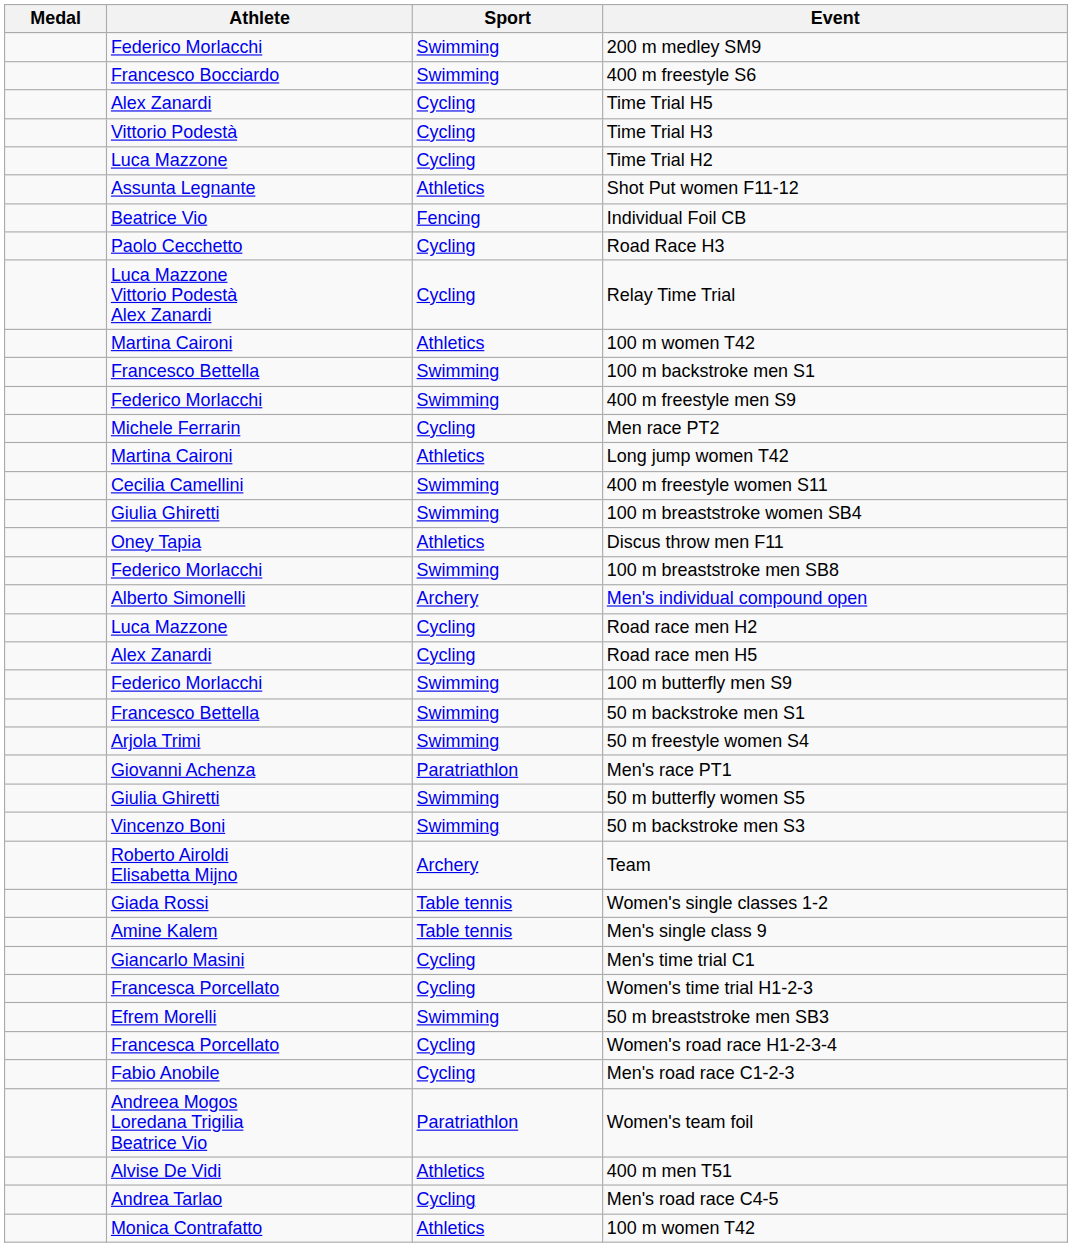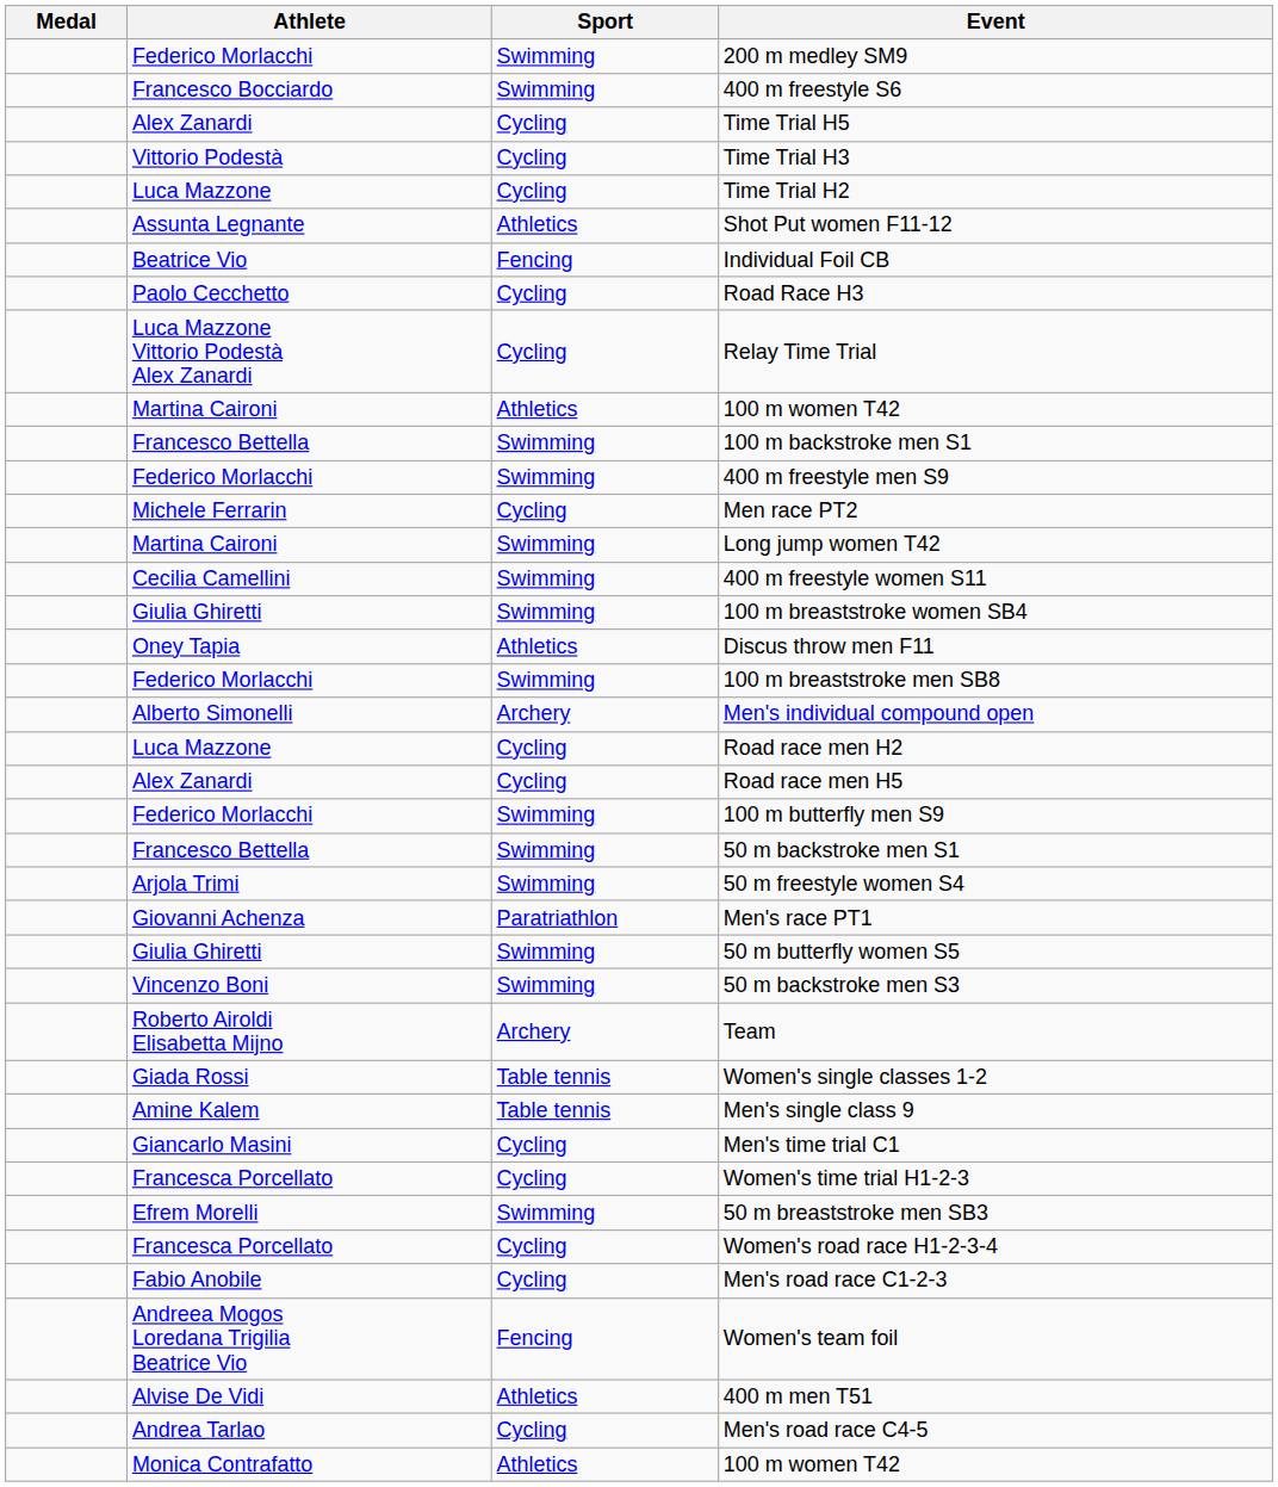 <table class="wikitable sortable" width=60% style="font-size:100%; text-align:left;">
 <tr>
 <th>Medal</th>
 <th>Athlete</th>
 <th>Sport</th>
 <th>Event</th>
 </tr>
 <tr>
 <td></td>
 <td><a href='#'>Federico Morlacchi</a></td>
 <td><a href='#'>Swimming</a></td>
 <td>200 m medley SM9</td>
 </tr>
 <tr>
 <td></td>
 <td><a href='#'>Francesco Bocciardo</a></td>
 <td><a href='#'>Swimming</a></td>
 <td>400 m freestyle S6</td>
 </tr>
 <tr>
 <td></td>
 <td><a href='#'>Alex Zanardi</a></td>
 <td><a href='#'>Cycling</a></td>
 <td>Time Trial H5</td>
 </tr>
 <tr>
 <td></td>
 <td><a href='#'>Vittorio Podestà</a></td>
 <td><a href='#'>Cycling</a></td>
 <td>Time Trial H3</td>
 </tr>
 <tr>
 <td></td>
 <td><a href='#'>Luca Mazzone</a></td>
 <td><a href='#'>Cycling</a></td>
 <td>Time Trial H2</td>
 </tr>
 <tr>
 <td></td>
 <td><a href='#'>Assunta Legnante</a></td>
 <td><a href='#'>Athletics</a></td>
 <td>Shot Put women F11-12</td>
 </tr>
 <tr>
 <td></td>
 <td><a href='#'>Beatrice Vio</a></td>
 <td><a href='#'>Fencing</a></td>
 <td>Individual Foil CB</td>
 </tr>
 <tr>
 <td></td>
 <td><a href='#'>Paolo Cecchetto</a></td>
 <td><a href='#'>Cycling</a></td>
 <td>Road Race H3</td>
 </tr>
 <tr>
 <td></td>
 <td><a href='#'>Luca Mazzone</a><br><a href='#'>Vittorio Podestà</a><br><a href='#'>Alex Zanardi</a></td>
 <td><a href='#'>Cycling</a></td>
 <td>Relay Time Trial</td>
 </tr>
 <tr>
 <td></td>
 <td><a href='#'>Martina Caironi</a></td>
 <td><a href='#'>Athletics</a></td>
 <td>100 m women T42</td>
 </tr>
 <tr>
 <td></td>
 <td><a href='#'>Francesco Bettella</a></td>
 <td><a href='#'>Swimming</a></td>
 <td>100 m backstroke men S1</td>
 </tr>
 <tr>
 <td></td>
 <td><a href='#'>Federico Morlacchi</a></td>
 <td><a href='#'>Swimming</a></td>
 <td>400 m freestyle men S9</td>
 </tr>
 <tr>
 <td></td>
 <td><a href='#'>Michele Ferrarin</a></td>
 <td><a href='#'>Cycling</a></td>
 <td>Men race PT2</td>
 </tr>
 <tr>
 <td></td>
 <td><a href='#'>Martina Caironi</a></td>
-<td><a href='#'>Athletics</a></td>
+<td><a href='#'>Swimming</a></td>
 <td>Long jump women T42</td>
 </tr>
 <tr>
 <td></td>
 <td><a href='#'>Cecilia Camellini</a></td>
 <td><a href='#'>Swimming</a></td>
 <td>400 m freestyle women S11</td>
 </tr>
 <tr>
 <td></td>
 <td><a href='#'>Giulia Ghiretti</a></td>
 <td><a href='#'>Swimming</a></td>
 <td>100 m breaststroke women SB4</td>
 </tr>
 <tr>
 <td></td>
 <td><a href='#'>Oney Tapia</a></td>
 <td><a href='#'>Athletics</a></td>
 <td>Discus throw men F11</td>
 </tr>
 <tr>
 <td></td>
 <td><a href='#'>Federico Morlacchi</a></td>
 <td><a href='#'>Swimming</a></td>
 <td>100 m breaststroke men SB8</td>
 </tr>
 <tr>
 <td></td>
 <td><a href='#'>Alberto Simonelli</a></td>
 <td><a href='#'>Archery</a></td>
 <td><a href='#'>Men's individual compound open</a></td>
 </tr>
 <tr>
 <td></td>
 <td><a href='#'>Luca Mazzone</a></td>
 <td><a href='#'>Cycling</a></td>
 <td>Road race men H2</td>
 </tr>
 <tr>
 <td></td>
 <td><a href='#'>Alex Zanardi</a></td>
 <td><a href='#'>Cycling</a></td>
 <td>Road race men H5</td>
 </tr>
 <tr>
 <td></td>
 <td><a href='#'>Federico Morlacchi</a></td>
 <td><a href='#'>Swimming</a></td>
 <td>100 m butterfly men S9</td>
 </tr>
 <tr>
 <td></td>
 <td><a href='#'>Francesco Bettella</a></td>
 <td><a href='#'>Swimming</a></td>
 <td>50 m backstroke men S1</td>
 </tr>
 <tr>
 <td></td>
 <td><a href='#'>Arjola Trimi</a></td>
 <td><a href='#'>Swimming</a></td>
 <td>50 m freestyle women S4</td>
 </tr>
 <tr>
 <td></td>
 <td><a href='#'>Giovanni Achenza</a></td>
 <td><a href='#'>Paratriathlon</a></td>
 <td>Men's race PT1</td>
 </tr>
 <tr>
 <td></td>
 <td><a href='#'>Giulia Ghiretti</a></td>
 <td><a href='#'>Swimming</a></td>
 <td>50 m butterfly women S5</td>
 </tr>
 <tr>
 <td></td>
 <td><a href='#'>Vincenzo Boni</a></td>
 <td><a href='#'>Swimming</a></td>
 <td>50 m backstroke men S3</td>
 </tr>
 <tr>
 <td></td>
 <td><a href='#'>Roberto Airoldi</a><br><a href='#'>Elisabetta Mijno</a></td>
 <td><a href='#'>Archery</a></td>
 <td>Team</td>
 </tr>
 <tr>
 <td></td>
 <td><a href='#'>Giada Rossi</a></td>
 <td><a href='#'>Table tennis</a></td>
 <td>Women's single classes 1-2</td>
 </tr>
 <tr>
 <td></td>
 <td><a href='#'>Amine Kalem</a></td>
 <td><a href='#'>Table tennis</a></td>
 <td>Men's single class 9</td>
 </tr>
 <tr>
 <td></td>
 <td><a href='#'>Giancarlo Masini</a></td>
 <td><a href='#'>Cycling</a></td>
 <td>Men's time trial C1</td>
 </tr>
 <tr>
 <td></td>
 <td><a href='#'>Francesca Porcellato</a></td>
 <td><a href='#'>Cycling</a></td>
 <td>Women's time trial H1-2-3</td>
 </tr>
 <tr>
 <td></td>
 <td><a href='#'>Efrem Morelli</a></td>
 <td><a href='#'>Swimming</a></td>
 <td>50 m breaststroke men SB3</td>
 </tr>
 <tr>
 <td></td>
 <td><a href='#'>Francesca Porcellato</a></td>
 <td><a href='#'>Cycling</a></td>
 <td>Women's road race H1-2-3-4</td>
 </tr>
 <tr>
 <td></td>
 <td><a href='#'>Fabio Anobile</a></td>
 <td><a href='#'>Cycling</a></td>
 <td>Men's road race C1-2-3</td>
 </tr>
 <tr>
 <td></td>
 <td><a href='#'>Andreea Mogos</a><br><a href='#'>Loredana Trigilia</a><br><a href='#'>Beatrice Vio</a></td>
-<td><a href='#'>Paratriathlon</a></td>
+<td><a href='#'>Fencing</a></td>
 <td>Women's team foil</td>
 </tr>
 <tr>
 <td></td>
 <td><a href='#'>Alvise De Vidi</a></td>
 <td><a href='#'>Athletics</a></td>
 <td>400 m men T51</td>
 </tr>
 <tr>
 <td></td>
 <td><a href='#'>Andrea Tarlao</a></td>
 <td><a href='#'>Cycling</a></td>
 <td>Men's road race C4-5</td>
 </tr>
 <tr>
 <td></td>
 <td><a href='#'>Monica Contrafatto</a></td>
 <td><a href='#'>Athletics</a></td>
 <td>100 m women T42</td>
 </tr>
 </table>
